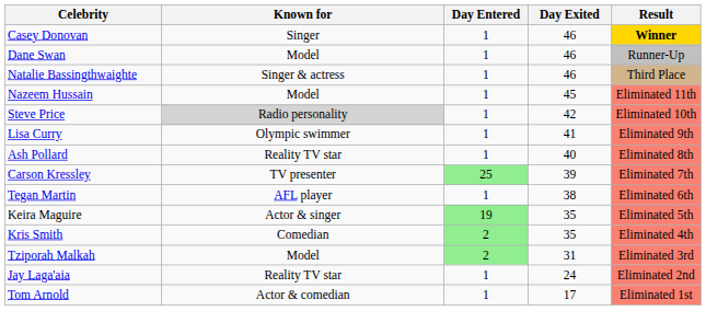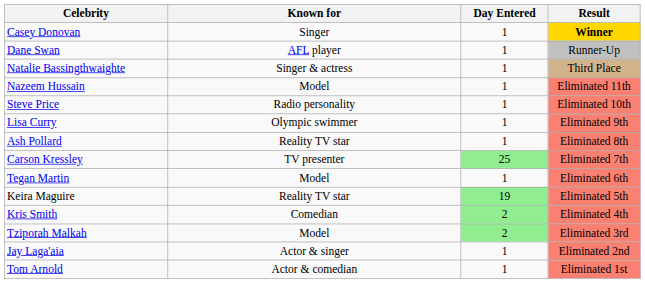 <table class="wikitable" style="margin:auto; text-align:center;">
 <tr>
 <th style="width:15%;" scope="col">Celebrity</th>
 <th style="width:27%;" scope="col">Known for</th>
 <th style="width:8%;" scope="col">Day Entered</th>
-<th style="width:8%;" scope="col">Day Exited</th>
 <th style="width:8%;" scope="col">Result</th>
 </tr>
 <tr>
 <td align=left><a href='#'>Casey Donovan</a></td>
 <td>Singer</td>
 <td>1</td>
-<td>46</td>
 <td style=background:Gold><strong>Winner</strong></td>
 </tr>
 <tr>
 <td align=left><a href='#'>Dane Swan</a></td>
-<td>Model</td>
+<td><a href='#'>AFL</a> player</td>
 <td>1</td>
-<td>46</td>
 <td style=background:silver>Runner-Up</td>
 </tr>
 <tr>
 <td align=left><a href='#'>Natalie Bassingthwaighte</a></td>
 <td>Singer & actress</td>
 <td>1</td>
-<td>46</td>
 <td style=background:tan>Third Place</td>
 </tr>
 <tr>
 <td align=left><a href='#'>Nazeem Hussain</a></td>
 <td>Model</td>
 <td>1</td>
-<td>45</td>
 <td style=background:salmon>Eliminated 11th</td>
 </tr>
 <tr>
 <td align=left><a href='#'>Steve Price</a></td>
-<td style="background: lightgrey;">Radio personality</td>
+<td>Radio personality</td>
 <td>1</td>
-<td>42</td>
 <td style=background:salmon>Eliminated 10th</td>
 </tr>
 <tr>
 <td align=left><a href='#'>Lisa Curry</a></td>
 <td>Olympic swimmer</td>
 <td>1</td>
-<td>41</td>
 <td style=background:salmon>Eliminated 9th</td>
 </tr>
 <tr>
 <td align=left><a href='#'>Ash Pollard</a></td>
 <td>Reality TV star</td>
 <td>1</td>
-<td>40</td>
 <td style=background:salmon>Eliminated 8th</td>
 </tr>
 <tr>
 <td align=left><a href='#'>Carson Kressley</a></td>
 <td>TV presenter</td>
 <td style=background:lightgreen>25</td>
-<td>39</td>
 <td style=background:salmon>Eliminated 7th</td>
 </tr>
 <tr>
 <td align=left><a href='#'>Tegan Martin</a></td>
-<td><a href='#'>AFL</a> player</td>
+<td>Model</td>
 <td>1</td>
-<td>38</td>
 <td style=background:salmon>Eliminated 6th</td>
 </tr>
 <tr>
 <td align=left>Keira Maguire</td>
-<td>Actor & singer</td>
+<td>Reality TV star</td>
 <td style=background:lightgreen>19</td>
-<td>35</td>
 <td style=background:salmon>Eliminated 5th</td>
 </tr>
 <tr>
 <td align=left><a href='#'>Kris Smith</a></td>
 <td>Comedian</td>
 <td style=background:lightgreen>2</td>
-<td>35</td>
 <td style=background:salmon>Eliminated 4th</td>
 </tr>
 <tr>
 <td align=left><a href='#'>Tziporah Malkah</a></td>
 <td>Model</td>
 <td style=background:lightgreen>2</td>
-<td>31</td>
 <td style=background:salmon>Eliminated 3rd</td>
 </tr>
 <tr>
 <td align=left><a href='#'>Jay Laga'aia</a></td>
-<td>Reality TV star</td>
+<td>Actor & singer</td>
 <td>1</td>
-<td>24</td>
 <td style=background:salmon>Eliminated 2nd</td>
 </tr>
 <tr>
 <td align=left><a href='#'>Tom Arnold</a></td>
 <td>Actor & comedian</td>
 <td>1</td>
-<td>17</td>
 <td style=background:salmon>Eliminated 1st</td>
 </tr>
 </table>
